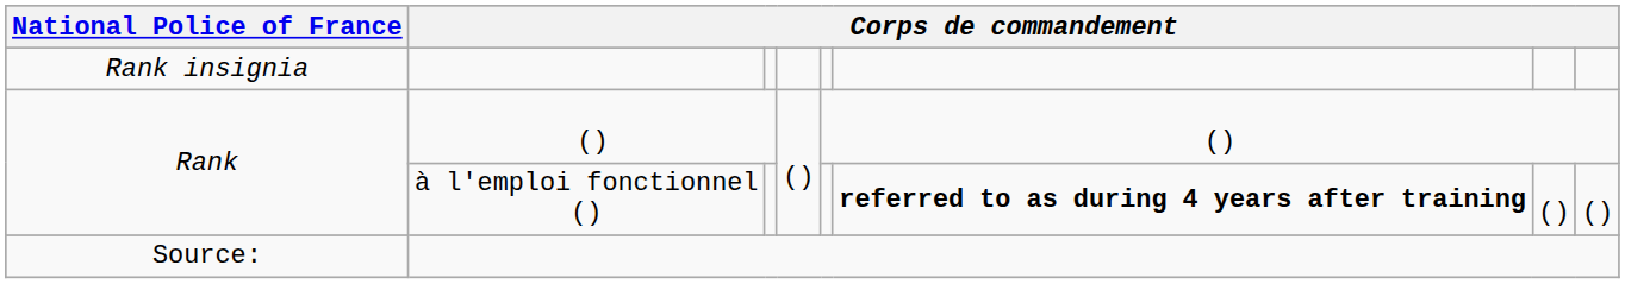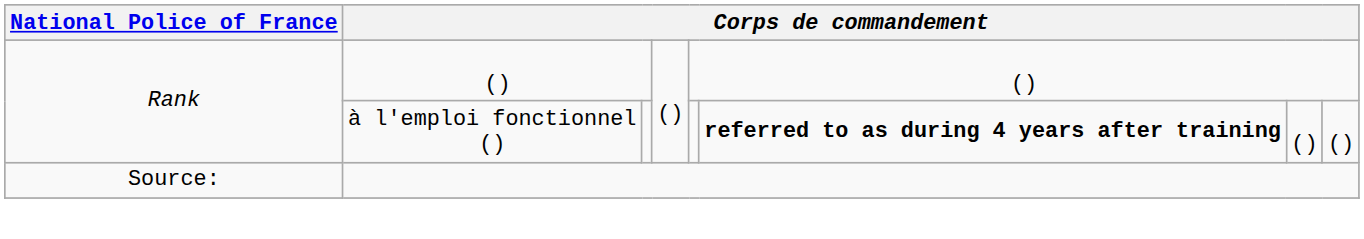 <table class="wikitable" style="text-align: center;">
 <tr>
 <th><a href='#'>National Police of France</a></th>
 <th colspan=7><em>Corps de commandement</em></th>
-</tr>
-<tr>
-<td><em>Rank insignia</em></td>
-<td></td>
-<td></td>
-<td></td>
-<td></td>
-<td></td>
-<td></td>
-<td></td>
 </tr>
 <tr>
 <td rowspan="2"><em>Rank</em></td>
 <td colspan="2"><br>()</td>
 <td rowspan="2"><br>()</td>
 <td colspan="4"><br>()</td>
 </tr>
 <tr>
 <td>à l'emploi fonctionnel<br>()</td>
 <td></td>
 <td></td>
 <td><strong>referred to as  during 4 years after training</strong></td>
 <td><br>()</td>
 <td><br>()</td>
 </tr>
 <tr>
 <td>Source:</td>
 <td colspan=7></td>
 </tr>
 </table>
